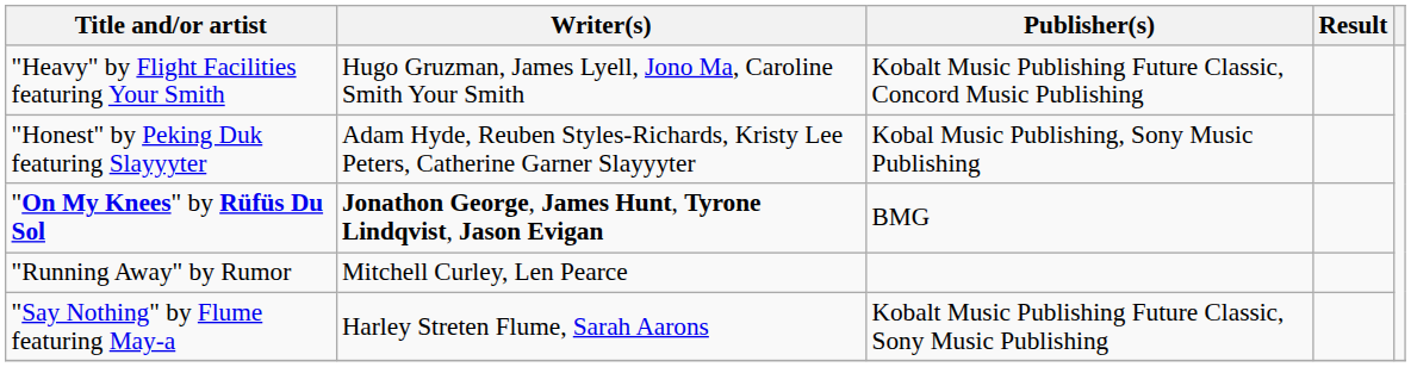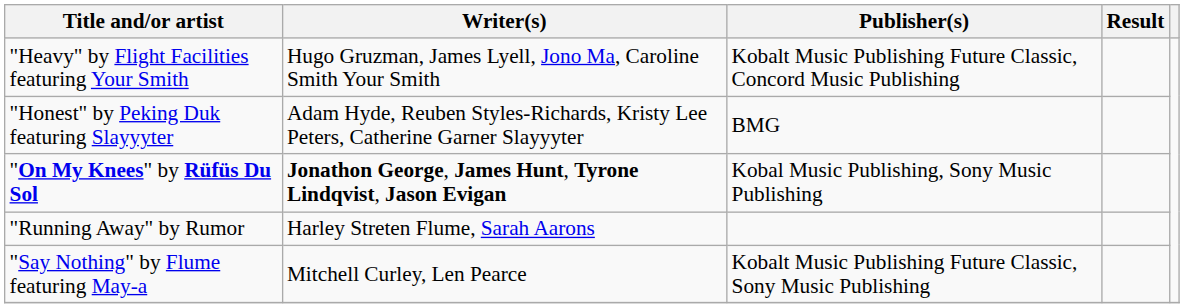 <table class="wikitable" width=100%>
 <tr>
 <th scope="col">Title and/or artist</th>
 <th scope="col">Writer(s)</th>
 <th scope="col">Publisher(s)</th>
 <th scope="col">Result</th>
 <th scope="col"></th>
 </tr>
 <tr>
 <td>"Heavy" by <a href='#'>Flight Facilities</a> featuring <a href='#'>Your Smith</a></td>
 <td>Hugo Gruzman, James Lyell, <a href='#'>Jono Ma</a>, Caroline Smith  Your Smith</td>
 <td>Kobalt Music Publishing  Future Classic, Concord Music Publishing</td>
 <td></td>
 <td rowspan="5"></td>
 </tr>
 <tr>
 <td>"Honest" by <a href='#'>Peking Duk</a> featuring <a href='#'>Slayyyter</a></td>
 <td>Adam Hyde, Reuben Styles-Richards, Kristy Lee Peters, Catherine Garner  Slayyyter</td>
-<td>Kobal Music Publishing, Sony Music Publishing</td>
+<td>BMG</td>
 <td></td>
 </tr>
 <tr>
 <td>"<strong><a href='#'>On My Knees</a></strong>" by <strong><a href='#'>Rüfüs Du Sol</a></strong></td>
 <td><strong>Jonathon George</strong>, <strong>James Hunt</strong>, <strong>Tyrone Lindqvist</strong>, <strong>Jason Evigan</strong></td>
-<td>BMG</td>
+<td>Kobal Music Publishing, Sony Music Publishing</td>
 <td></td>
 </tr>
 <tr>
 <td>"Running Away" by Rumor</td>
-<td>Mitchell Curley, Len Pearce</td>
+<td>Harley Streten  Flume, <a href='#'>Sarah Aarons</a></td>
 <td></td>
 <td></td>
 </tr>
 <tr>
 <td>"<a href='#'>Say Nothing</a>" by <a href='#'>Flume</a> featuring <a href='#'>May-a</a></td>
-<td>Harley Streten  Flume, <a href='#'>Sarah Aarons</a></td>
+<td>Mitchell Curley, Len Pearce</td>
 <td>Kobalt Music Publishing  Future Classic, Sony Music Publishing</td>
 <td></td>
 </tr>
 <tr>
 </tr>
 </table>
